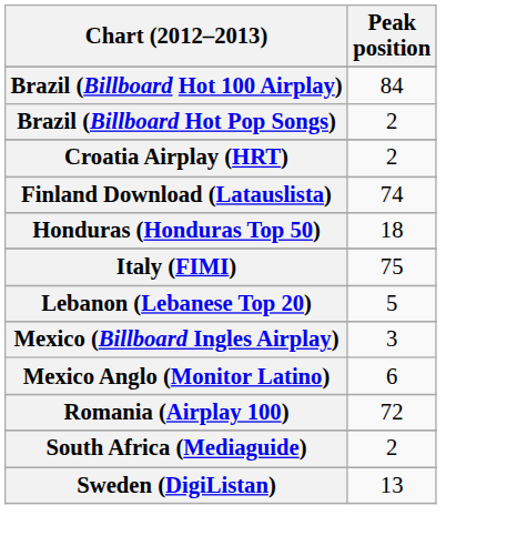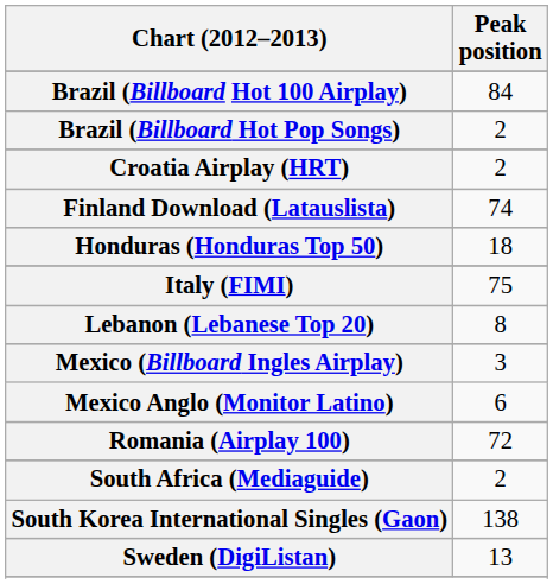 <table class="wikitable sortable plainrowheaders" style="text-align:center">
 <tr>
 <th scope="col">Chart (2012–2013)</th>
 <th scope="col">Peak<br> position</th>
 </tr>
 <tr>
 </tr>
 <tr>
 </tr>
 <tr>
 </tr>
 <tr>
 </tr>
 <tr>
 <th scope="row">Brazil (<em><a href='#'>Billboard</a></em> <a href='#'>Hot 100 Airplay</a>)</th>
 <td>84</td>
 </tr>
 <tr>
 <th scope="row">Brazil (<a href='#'><em>Billboard</em> Hot Pop Songs</a>)</th>
 <td>2</td>
 </tr>
 <tr>
 </tr>
 <tr>
 </tr>
 <tr>
 </tr>
 <tr>
 </tr>
 <tr>
 </tr>
 <tr>
 <th scope="row">Croatia Airplay (<a href='#'>HRT</a>)</th>
 <td style="text-align:center;">2</td>
 </tr>
 <tr>
 </tr>
 <tr>
 </tr>
 <tr>
 </tr>
 <tr>
 <th scope="row">Finland Download (<a href='#'>Latauslista</a>)</th>
 <td>74</td>
 </tr>
 <tr>
 </tr>
 <tr>
 </tr>
 <tr>
 <th scope="row">Honduras (<a href='#'>Honduras Top 50</a>)</th>
 <td>18</td>
 </tr>
 <tr>
 </tr>
 <tr>
 </tr>
 <tr>
 <th scope="row">Italy (<a href='#'>FIMI</a>)</th>
 <td>75</td>
 </tr>
 <tr>
 </tr>
 <tr>
 <th scope="row">Lebanon (<a href='#'>Lebanese Top 20</a>)</th>
-<td>5</td>
+<td>8</td>
 </tr>
 <tr>
 </tr>
 <tr>
 <th scope="row">Mexico (<a href='#'><em>Billboard</em> Ingles Airplay</a>)</th>
 <td>3</td>
 </tr>
 <tr>
 <th scope="row">Mexico Anglo (<a href='#'>Monitor Latino</a>)</th>
 <td>6</td>
 </tr>
 <tr>
 </tr>
 <tr>
 </tr>
 <tr>
 </tr>
 <tr>
 </tr>
 <tr>
 <th scope="row">Romania (<a href='#'>Airplay 100</a>)</th>
 <td>72</td>
 </tr>
 <tr>
 </tr>
 <tr>
 </tr>
 <tr>
 </tr>
 <tr>
 <th scope="row">South Africa (<a href='#'>Mediaguide</a>)</th>
 <td>2</td>
 </tr>
 <tr>
+<th scope="row">South Korea International Singles (<a href='#'>Gaon</a>)</th>
+<td>138</td>
+</tr>
+<tr>
 </tr>
 <tr>
 <th scope="row">Sweden (<a href='#'>DigiListan</a>)</th>
 <td>13</td>
 </tr>
 <tr>
 </tr>
 <tr>
 </tr>
 <tr>
 </tr>
 <tr>
 </tr>
 <tr>
 </tr>
 <tr>
 </tr>
 <tr>
 </tr>
 <tr>
 </tr>
 <tr>
 </tr>
 <tr>
 </tr>
 <tr>
 </tr>
 </table>
